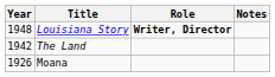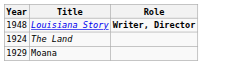 <table class="wikitable">
 <tr>
 <th>Year</th>
 <th>Title</th>
 <th>Role</th>
-<th>Notes</th>
 </tr>
 <tr>
 <td>1948</td>
 <td><em><a href='#'>Louisiana Story</a></em></td>
 <td><strong>Writer, Director</strong></td>
+</tr>
+<tr>
+<td>1924</td>
+<td><em>The Land</em></td>
 <td></td>
 </tr>
 <tr>
-<td>1942</td>
-<td><em>The Land</em></td>
-<td></td>
-<td></td>
-</tr>
-<tr>
-<td>1926</td>
+<td>1929</td>
 <td>Moana</td>
-<td></td>
 <td></td>
 </tr>
 </table>
